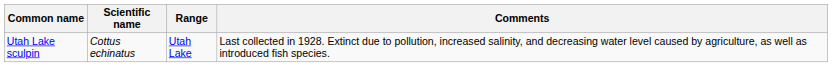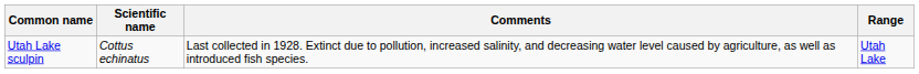 <table class="wikitable">
 <tr>
 <th>Common name</th>
 <th>Scientific name</th>
+<th class="unsortable">Comments</th>
 <th>Range</th>
-<th class="unsortable">Comments</th>
 </tr>
 <tr>
 <td><a href='#'>Utah Lake sculpin</a></td>
 <td><em>Cottus echinatus</em></td>
+<td>Last collected in 1928. Extinct due to pollution, increased salinity, and decreasing water level caused by agriculture, as well as introduced fish species.</td>
 <td><a href='#'>Utah Lake</a></td>
-<td>Last collected in 1928. Extinct due to pollution, increased salinity, and decreasing water level caused by agriculture, as well as introduced fish species.</td>
 </tr>
 </table>
